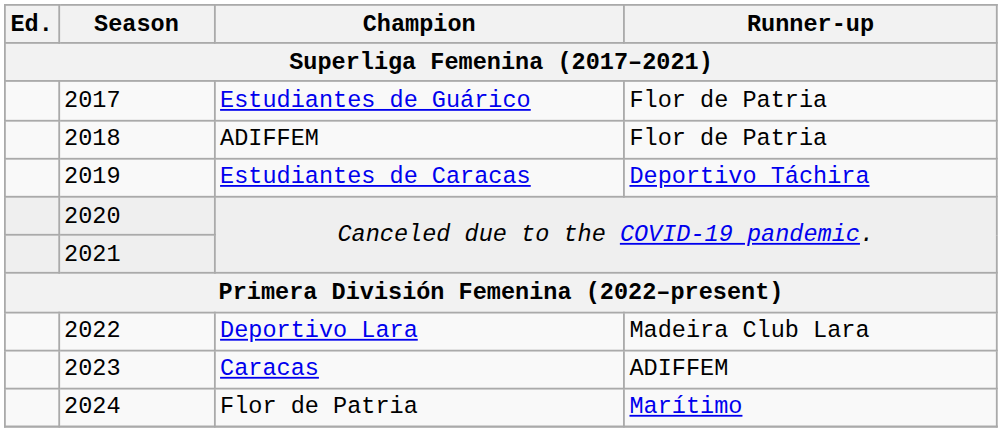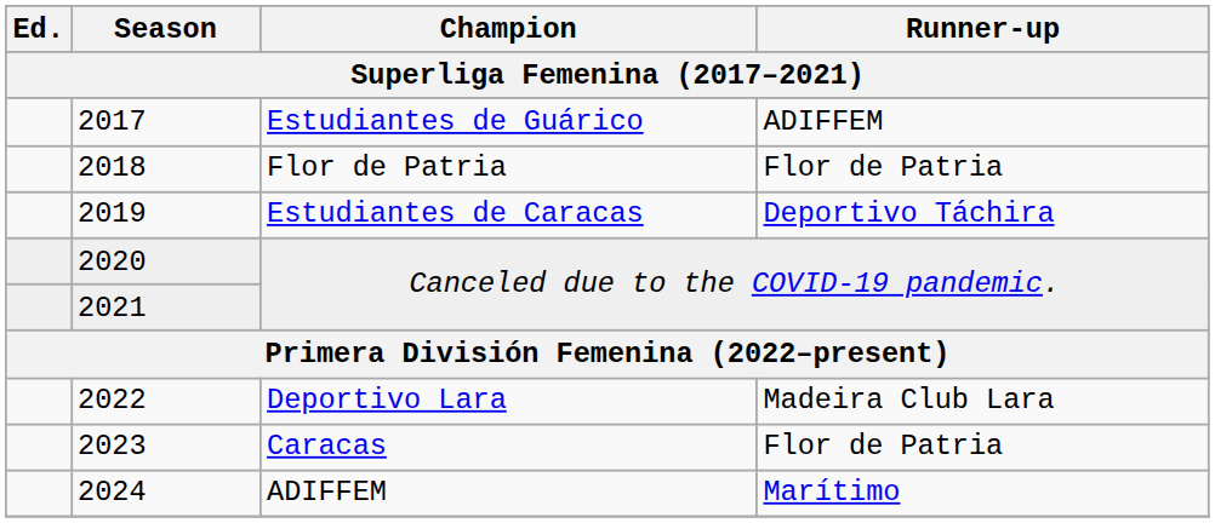 <table class="sortable wikitable">
 <tr>
 <th width=px>Ed.</th>
 <th width=80px>Season</th>
 <th width=220px>Champion</th>
 <th width=200px>Runner-up</th>
 </tr>
 <tr>
 <th colspan="4">Superliga Femenina (2017–2021)</th>
 </tr>
 <tr>
 <td></td>
 <td>2017</td>
 <td><a href='#'>Estudiantes de Guárico</a></td>
-<td>Flor de Patria</td>
+<td>ADIFFEM</td>
 </tr>
 <tr>
 <td></td>
 <td>2018</td>
-<td>ADIFFEM </td>
+<td>Flor de Patria</td>
 <td>Flor de Patria</td>
 </tr>
 <tr>
 <td></td>
 <td>2019</td>
 <td><a href='#'>Estudiantes de Caracas</a></td>
 <td><a href='#'>Deportivo Táchira</a></td>
 </tr>
 <tr bgcolor=#efefef>
 <td></td>
 <td>2020</td>
 <td rowspan=2 colspan="2" align=center><em>Canceled due to the <a href='#'>COVID-19 pandemic</a>.</em></td>
 </tr>
 <tr bgcolor=#efefef>
 <td></td>
 <td>2021</td>
 </tr>
 <tr>
 <th colspan="4">Primera División Femenina (2022–present)</th>
 </tr>
 <tr>
 <td></td>
 <td>2022</td>
 <td><a href='#'>Deportivo Lara</a></td>
 <td>Madeira Club Lara</td>
 </tr>
 <tr>
 <td></td>
 <td>2023</td>
 <td><a href='#'>Caracas</a></td>
-<td>ADIFFEM</td>
+<td>Flor de Patria</td>
 </tr>
 <tr>
 <td></td>
 <td>2024</td>
-<td>Flor de Patria</td>
+<td>ADIFFEM </td>
 <td><a href='#'>Marítimo</a></td>
 </tr>
 <tr>
 </tr>
 </table>
